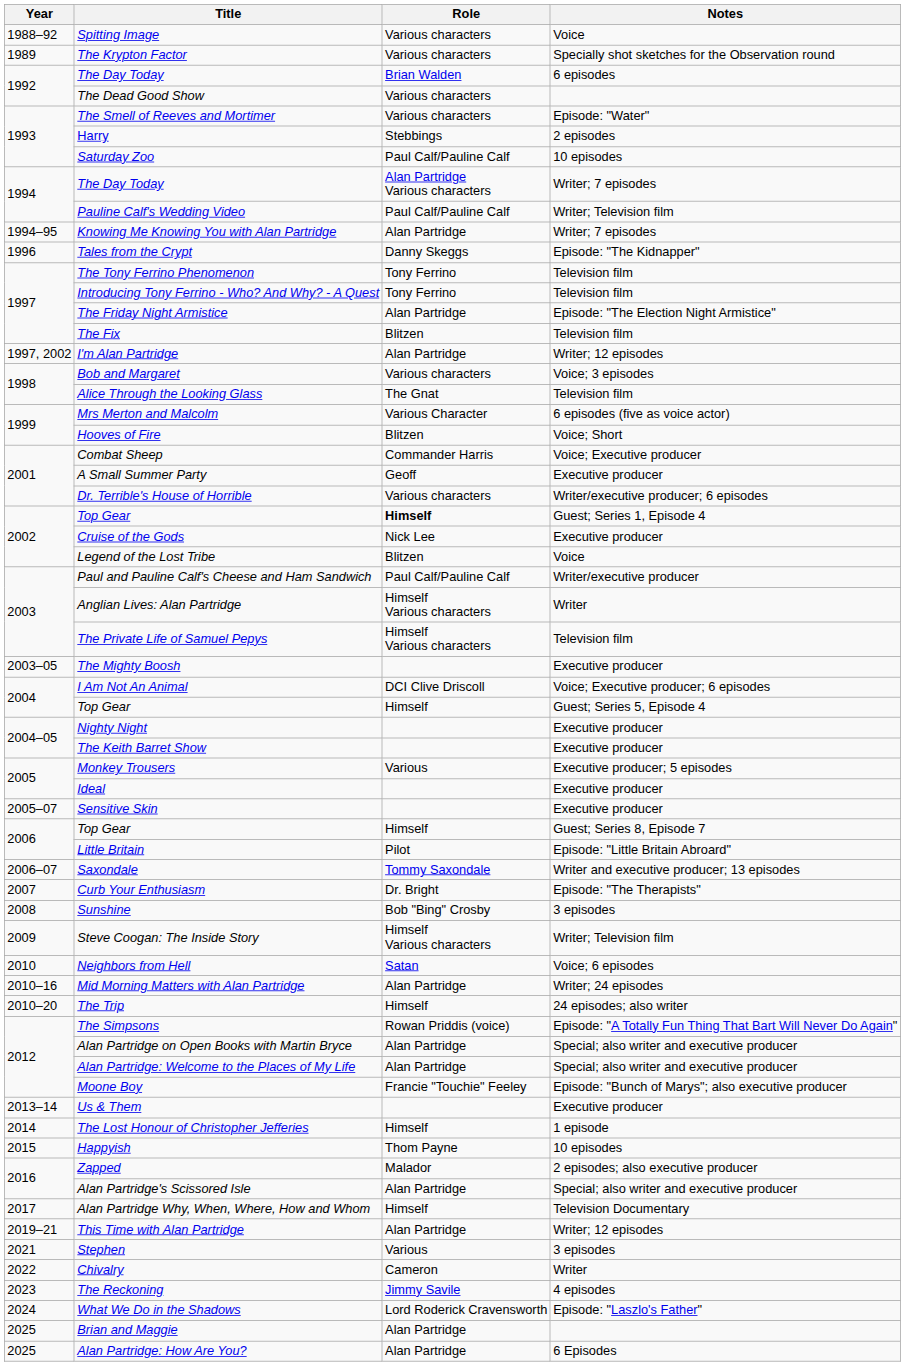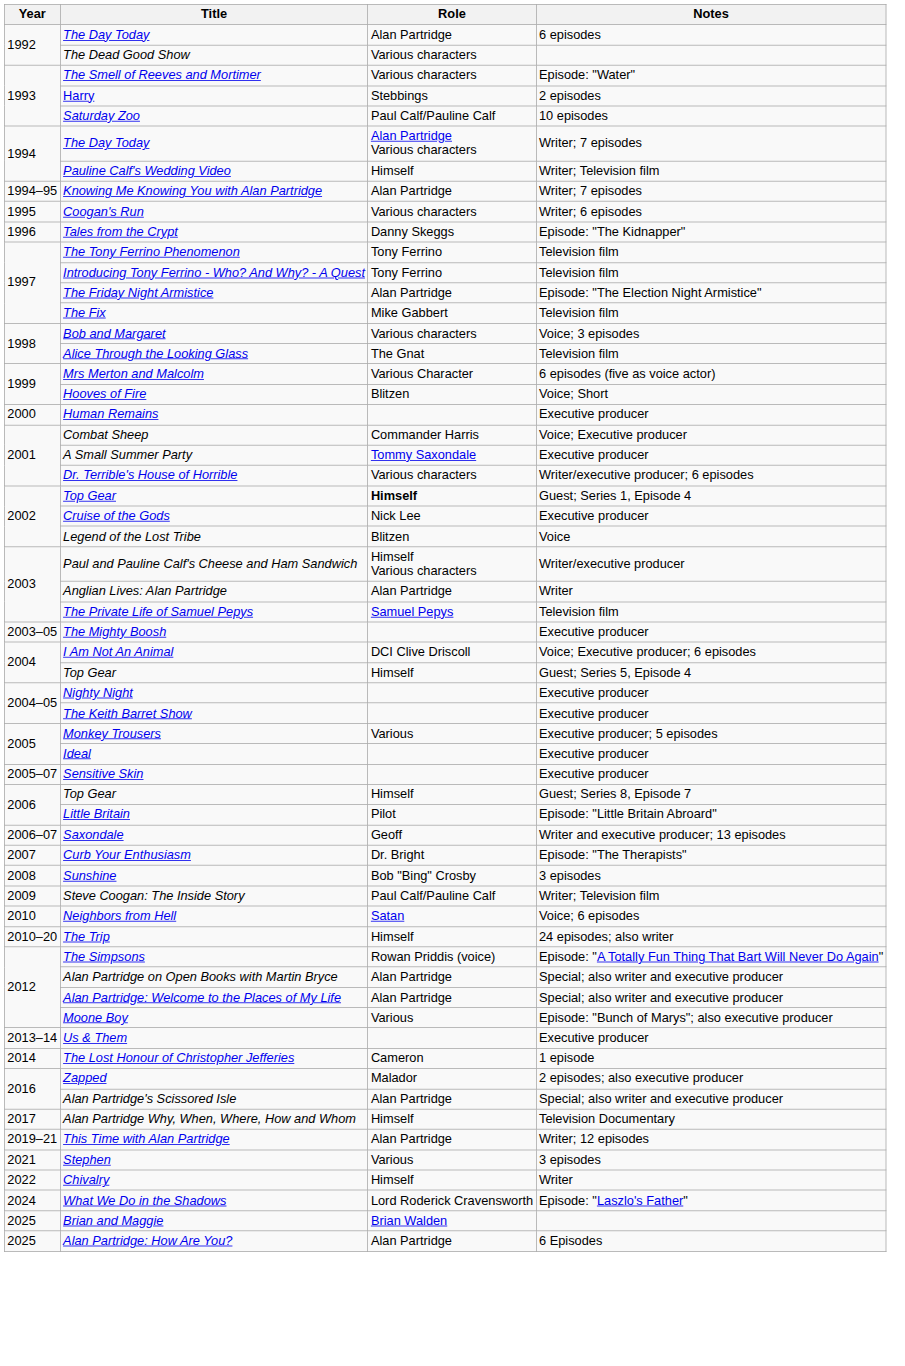 <table class="wikitable sortable">
 <tr>
 <th>Year</th>
 <th>Title</th>
 <th>Role</th>
 <th class="unsortable">Notes</th>
 </tr>
 <tr>
-<td>1988–92</td>
-<td><em><a href='#'>Spitting Image</a></em></td>
-<td>Various characters</td>
-<td>Voice</td>
-</tr>
-<tr>
-<td>1989</td>
-<td><em><a href='#'>The Krypton Factor</a></em></td>
-<td>Various characters</td>
-<td>Specially shot sketches for the Observation round</td>
-</tr>
-<tr>
 <td rowspan="2">1992</td>
 <td><em><a href='#'>The Day Today</a></em></td>
-<td><a href='#'>Brian Walden</a></td>
+<td>Alan Partridge</td>
 <td>6 episodes</td>
 </tr>
 <tr>
 <td><em>The Dead Good Show</em></td>
 <td>Various characters</td>
 <td></td>
 </tr>
 <tr>
 <td rowspan="3">1993</td>
 <td><em><a href='#'>The Smell of Reeves and Mortimer</a></em></td>
 <td>Various characters</td>
 <td>Episode: "Water"</td>
 </tr>
 <tr>
 <td><em><a href='#'></em>Harry<em></a></em></td>
 <td>Stebbings</td>
 <td>2 episodes</td>
 </tr>
 <tr>
 <td><em><a href='#'>Saturday Zoo</a></em></td>
 <td>Paul Calf/Pauline Calf</td>
 <td>10 episodes</td>
 </tr>
 <tr>
 <td rowspan="2">1994</td>
 <td><em><a href='#'>The Day Today</a></em></td>
 <td><a href='#'>Alan Partridge</a> <br> Various characters</td>
 <td>Writer; 7 episodes</td>
 </tr>
 <tr>
 <td><em><a href='#'>Pauline Calf's Wedding Video</a></em></td>
-<td>Paul Calf/Pauline Calf</td>
+<td>Himself</td>
 <td>Writer; Television film</td>
 </tr>
 <tr>
 <td>1994–95</td>
 <td><em><a href='#'>Knowing Me Knowing You with Alan Partridge</a></em></td>
 <td>Alan Partridge</td>
 <td>Writer; 7 episodes</td>
+</tr>
+<tr>
+<td>1995</td>
+<td><em><a href='#'>Coogan's Run</a></em></td>
+<td>Various characters</td>
+<td>Writer; 6 episodes</td>
 </tr>
 <tr>
 <td>1996</td>
 <td><em><a href='#'>Tales from the Crypt</a></em></td>
 <td>Danny Skeggs</td>
 <td>Episode: "The Kidnapper"</td>
 </tr>
 <tr>
 <td rowspan="4">1997</td>
 <td><em><a href='#'>The Tony Ferrino Phenomenon</a></em></td>
 <td>Tony Ferrino</td>
 <td>Television film</td>
 </tr>
 <tr>
 <td><em><a href='#'>Introducing Tony Ferrino - Who? And Why? - A Quest</a></em></td>
 <td>Tony Ferrino</td>
 <td>Television film</td>
 </tr>
 <tr>
 <td><em><a href='#'>The Friday Night Armistice</a></em></td>
 <td>Alan Partridge</td>
 <td>Episode: "The Election Night Armistice"</td>
 </tr>
 <tr>
 <td><em><a href='#'>The Fix</a></em></td>
-<td>Blitzen</td>
+<td>Mike Gabbert</td>
 <td>Television film</td>
-</tr>
-<tr>
-<td>1997, 2002</td>
-<td><em><a href='#'>I'm Alan Partridge</a></em></td>
-<td>Alan Partridge</td>
-<td>Writer; 12 episodes</td>
 </tr>
 <tr>
 <td rowspan="2">1998</td>
 <td><em><a href='#'>Bob and Margaret</a></em></td>
 <td>Various characters</td>
 <td>Voice; 3 episodes</td>
 </tr>
 <tr>
 <td><em><a href='#'>Alice Through the Looking Glass</a></em></td>
 <td>The Gnat</td>
 <td>Television film</td>
 </tr>
 <tr>
 <td rowspan="2">1999</td>
 <td><em><a href='#'>Mrs Merton and Malcolm</a></em></td>
 <td>Various Character</td>
 <td>6 episodes (five as voice actor)</td>
 </tr>
 <tr>
 <td><em><a href='#'>Hooves of Fire</a></em></td>
 <td>Blitzen</td>
 <td>Voice; Short</td>
 </tr>
 <tr>
+<td>2000</td>
+<td><em><a href='#'>Human Remains</a></em></td>
+<td></td>
+<td>Executive producer</td>
+</tr>
+<tr>
 <td rowspan="3">2001</td>
 <td><em>Combat Sheep</em></td>
 <td>Commander Harris</td>
 <td>Voice; Executive producer</td>
 </tr>
 <tr>
 <td><em>A Small Summer Party</em></td>
-<td>Geoff</td>
+<td><a href='#'>Tommy Saxondale</a></td>
 <td>Executive producer</td>
 </tr>
 <tr>
 <td><em><a href='#'>Dr. Terrible's House of Horrible</a></em></td>
 <td>Various characters</td>
 <td>Writer/executive producer; 6 episodes</td>
 </tr>
 <tr>
 <td rowspan="3">2002</td>
 <td><em><a href='#'>Top Gear</a></em></td>
 <td><strong>Himself</strong></td>
 <td>Guest; Series 1, Episode 4</td>
 </tr>
 <tr>
 <td><em><a href='#'>Cruise of the Gods</a></em></td>
 <td>Nick Lee</td>
 <td>Executive producer</td>
 </tr>
 <tr>
 <td><em>Legend of the Lost Tribe</em></td>
 <td>Blitzen</td>
 <td>Voice</td>
 </tr>
 <tr>
 <td rowspan="3">2003</td>
 <td><em>Paul and Pauline Calf's Cheese and Ham Sandwich</em></td>
-<td>Paul Calf/Pauline Calf</td>
+<td>Himself <br> Various characters</td>
 <td>Writer/executive producer</td>
 </tr>
 <tr>
 <td><em>Anglian Lives: Alan Partridge</em></td>
-<td>Himself <br> Various characters</td>
+<td>Alan Partridge</td>
 <td>Writer</td>
 </tr>
 <tr>
 <td><em><a href='#'>The Private Life of Samuel Pepys</a></em></td>
-<td>Himself <br> Various characters</td>
+<td><a href='#'>Samuel Pepys</a></td>
 <td>Television film</td>
 </tr>
 <tr>
 <td>2003–05</td>
 <td><em><a href='#'>The Mighty Boosh</a></em></td>
 <td></td>
 <td>Executive producer</td>
 </tr>
 <tr>
 <td rowspan="2">2004</td>
 <td><em><a href='#'>I Am Not An Animal</a></em></td>
 <td>DCI Clive Driscoll</td>
 <td>Voice; Executive producer; 6 episodes</td>
 </tr>
 <tr>
 <td><em>Top Gear</em></td>
 <td>Himself</td>
 <td>Guest; Series 5, Episode 4</td>
 </tr>
 <tr>
 <td rowspan="2">2004–05</td>
 <td><em><a href='#'>Nighty Night</a></em></td>
 <td></td>
 <td>Executive producer</td>
 </tr>
 <tr>
 <td><em><a href='#'>The Keith Barret Show</a></em></td>
 <td></td>
 <td>Executive producer</td>
 </tr>
 <tr>
 <td rowspan="2">2005</td>
 <td><em><a href='#'>Monkey Trousers</a></em></td>
 <td>Various</td>
 <td>Executive producer; 5 episodes</td>
 </tr>
 <tr>
 <td><em><a href='#'>Ideal</a></em></td>
 <td></td>
 <td>Executive producer</td>
 </tr>
 <tr>
 <td>2005–07</td>
 <td><em><a href='#'>Sensitive Skin</a></em></td>
 <td></td>
 <td>Executive producer</td>
 </tr>
 <tr>
 <td rowspan="2">2006</td>
 <td><em>Top Gear</em></td>
 <td>Himself</td>
 <td>Guest; Series 8, Episode 7</td>
 </tr>
 <tr>
 <td><em><a href='#'>Little Britain</a></em></td>
 <td>Pilot</td>
 <td>Episode: "Little Britain Abroard"</td>
 </tr>
 <tr>
 <td>2006–07</td>
 <td><em><a href='#'>Saxondale</a></em></td>
-<td><a href='#'>Tommy Saxondale</a></td>
+<td>Geoff</td>
 <td>Writer and executive producer; 13 episodes</td>
 </tr>
 <tr>
 <td>2007</td>
 <td><em><a href='#'>Curb Your Enthusiasm</a></em></td>
 <td>Dr. Bright</td>
 <td>Episode: "The Therapists"</td>
 </tr>
 <tr>
 <td>2008</td>
 <td><em><a href='#'>Sunshine</a></em></td>
 <td>Bob "Bing" Crosby</td>
 <td>3 episodes</td>
 </tr>
 <tr>
 <td>2009</td>
 <td><em>Steve Coogan: The Inside Story</em></td>
-<td>Himself <br> Various characters</td>
+<td>Paul Calf/Pauline Calf</td>
 <td>Writer; Television film</td>
 </tr>
 <tr>
 <td>2010</td>
 <td><em><a href='#'>Neighbors from Hell</a></em></td>
 <td><a href='#'>Satan</a></td>
 <td>Voice; 6 episodes</td>
-</tr>
-<tr>
-<td>2010–16</td>
-<td><em><a href='#'>Mid Morning Matters with Alan Partridge</a></em></td>
-<td>Alan Partridge</td>
-<td>Writer; 24 episodes</td>
 </tr>
 <tr>
 <td>2010–20</td>
 <td><em><a href='#'>The Trip</a></em></td>
 <td>Himself</td>
 <td>24 episodes; also writer</td>
 </tr>
 <tr>
 <td rowspan="4">2012</td>
 <td><em><a href='#'>The Simpsons</a></em></td>
 <td>Rowan Priddis (voice)</td>
 <td>Episode: "<a href='#'>A Totally Fun Thing That Bart Will Never Do Again</a>"</td>
 </tr>
 <tr>
 <td><em>Alan Partridge on Open Books with Martin Bryce</em></td>
 <td>Alan Partridge</td>
 <td>Special; also writer and executive producer</td>
 </tr>
 <tr>
 <td><em><a href='#'>Alan Partridge: Welcome to the Places of My Life</a></em></td>
 <td>Alan Partridge</td>
 <td>Special; also writer and executive producer</td>
 </tr>
 <tr>
 <td><em><a href='#'>Moone Boy</a></em></td>
-<td>Francie "Touchie" Feeley</td>
+<td>Various</td>
 <td>Episode: "Bunch of Marys"; also executive producer</td>
 </tr>
 <tr>
 <td>2013–14</td>
 <td><em><a href='#'>Us & Them</a></em></td>
 <td></td>
 <td>Executive producer</td>
 </tr>
 <tr>
 <td>2014</td>
 <td><em><a href='#'>The Lost Honour of Christopher Jefferies</a></em></td>
-<td>Himself</td>
+<td>Cameron</td>
 <td>1 episode</td>
-</tr>
-<tr>
-<td>2015</td>
-<td><em><a href='#'>Happyish</a></em></td>
-<td>Thom Payne</td>
-<td>10 episodes</td>
 </tr>
 <tr>
 <td rowspan="2">2016</td>
 <td><em><a href='#'>Zapped</a></em></td>
 <td>Malador</td>
 <td>2 episodes; also executive producer</td>
 </tr>
 <tr>
 <td><em>Alan Partridge's Scissored Isle</em></td>
 <td>Alan Partridge</td>
 <td>Special; also writer and executive producer</td>
 </tr>
 <tr>
 <td>2017</td>
 <td><em>Alan Partridge Why, When, Where, How and Whom</em></td>
 <td>Himself</td>
 <td>Television Documentary</td>
 </tr>
 <tr>
 <td>2019–21</td>
 <td><em><a href='#'>This Time with Alan Partridge</a></em></td>
 <td>Alan Partridge</td>
 <td>Writer; 12 episodes</td>
 </tr>
 <tr>
 <td>2021</td>
 <td><em><a href='#'>Stephen</a></em></td>
 <td>Various</td>
 <td>3 episodes</td>
 </tr>
 <tr>
 <td>2022</td>
 <td><em><a href='#'>Chivalry</a></em></td>
-<td>Cameron</td>
+<td>Himself</td>
 <td>Writer</td>
-</tr>
-<tr>
-<td>2023</td>
-<td><em><a href='#'>The Reckoning</a></em></td>
-<td><a href='#'>Jimmy Savile</a></td>
-<td>4 episodes</td>
 </tr>
 <tr>
 <td>2024</td>
 <td><em><a href='#'>What We Do in the Shadows</a></em></td>
 <td>Lord Roderick Cravensworth</td>
 <td>Episode: "<a href='#'>Laszlo's Father</a>"</td>
 </tr>
 <tr>
 <td>2025</td>
 <td><em><a href='#'>Brian and Maggie</a></em></td>
-<td>Alan Partridge</td>
+<td><a href='#'>Brian Walden</a></td>
 <td></td>
 </tr>
 <tr>
 <td>2025</td>
 <td><em><a href='#'>Alan Partridge: How Are You?</a></em></td>
 <td>Alan Partridge</td>
 <td>6 Episodes</td>
 </tr>
 </table>
